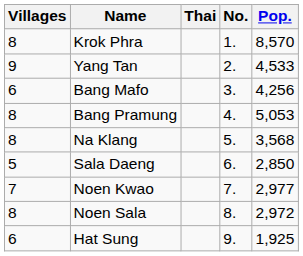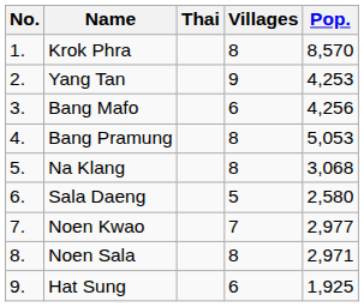 <table class="wikitable sortable">
 <tr>
-<th>Villages</th>
+<th>No.</th>
 <th>Name</th>
 <th>Thai</th>
-<th>No.</th>
+<th>Villages</th>
 <th><a href='#'>Pop.</a></th>
 </tr>
 <tr>
-<td>8</td>
+<td>1.</td>
 <td>Krok Phra</td>
 <td></td>
-<td>1.</td>
+<td>8</td>
 <td>8,570</td>
 </tr>
 <tr>
-<td>9</td>
+<td>2.</td>
 <td>Yang Tan</td>
 <td></td>
-<td>2.</td>
-<td>4,533</td>
+<td>9</td>
+<td>4,253</td>
 </tr>
 <tr>
-<td>6</td>
+<td>3.</td>
 <td>Bang Mafo</td>
 <td></td>
-<td>3.</td>
+<td>6</td>
 <td>4,256</td>
 </tr>
 <tr>
-<td>8</td>
+<td>4.</td>
 <td>Bang Pramung</td>
 <td></td>
-<td>4.</td>
+<td>8</td>
 <td>5,053</td>
 </tr>
 <tr>
-<td>8</td>
+<td>5.</td>
 <td>Na Klang</td>
 <td></td>
-<td>5.</td>
-<td>3,568</td>
+<td>8</td>
+<td>3,068</td>
 </tr>
 <tr>
-<td>5</td>
+<td>6.</td>
 <td>Sala Daeng</td>
 <td></td>
-<td>6.</td>
-<td>2,850</td>
+<td>5</td>
+<td>2,580</td>
 </tr>
 <tr>
-<td>7</td>
+<td>7.</td>
 <td>Noen Kwao</td>
 <td></td>
-<td>7.</td>
+<td>7</td>
 <td>2,977</td>
 </tr>
 <tr>
-<td>8</td>
+<td>8.</td>
 <td>Noen Sala</td>
 <td></td>
-<td>8.</td>
-<td>2,972</td>
+<td>8</td>
+<td>2,971</td>
 </tr>
 <tr>
-<td>6</td>
+<td>9.</td>
 <td>Hat Sung</td>
 <td></td>
-<td>9.</td>
+<td>6</td>
 <td>1,925</td>
 </tr>
 </table>
